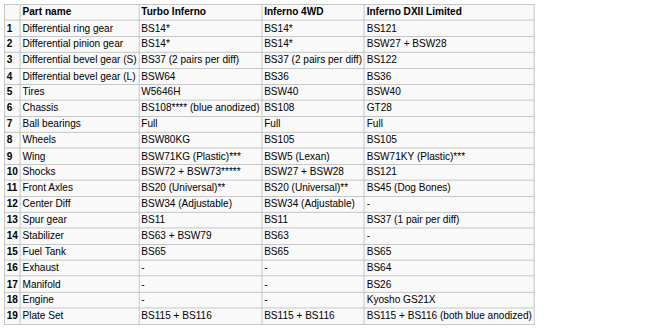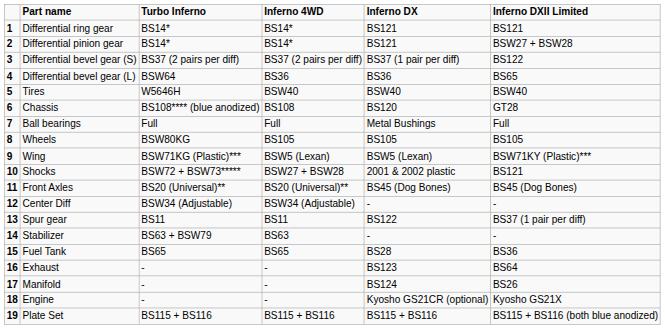 <table class="wikitable">
 <tr>
 <td> </td>
 <td><strong>Part name</strong></td>
 <td><strong>Turbo Inferno</strong></td>
 <td><strong>Inferno 4WD</strong></td>
+<td><strong>Inferno DX</strong></td>
 <td><strong>Inferno DXII Limited</strong></td>
 </tr>
 <tr>
 <td><strong>1</strong></td>
 <td>Differential ring gear</td>
 <td>BS14*</td>
 <td>BS14*</td>
 <td>BS121</td>
+<td>BS121</td>
 </tr>
 <tr>
 <td><strong>2</strong></td>
 <td>Differential pinion gear</td>
 <td>BS14*</td>
 <td>BS14*</td>
+<td>BS121</td>
 <td>BSW27 + BSW28</td>
 </tr>
 <tr>
 <td><strong>3</strong></td>
 <td>Differential bevel gear (S)</td>
 <td>BS37 (2 pairs per  diff)</td>
 <td>BS37 (2 pairs per  diff)</td>
+<td>BS37 (1 pair per diff)</td>
 <td>BS122</td>
 </tr>
 <tr>
 <td><strong>4</strong></td>
 <td>Differential bevel gear (L)</td>
 <td>BSW64</td>
 <td>BS36</td>
 <td>BS36</td>
+<td>BS65</td>
 </tr>
 <tr>
 <td><strong>5</strong></td>
 <td>Tires</td>
 <td>W5646H</td>
+<td>BSW40</td>
 <td>BSW40</td>
 <td>BSW40</td>
 </tr>
 <tr>
 <td><strong>6</strong></td>
 <td>Chassis</td>
 <td>BS108**** (blue anodized)</td>
 <td>BS108</td>
+<td>BS120</td>
 <td>GT28</td>
 </tr>
 <tr>
 <td><strong>7</strong></td>
 <td>Ball bearings</td>
 <td>Full</td>
 <td>Full</td>
+<td>Metal Bushings</td>
 <td>Full</td>
 </tr>
 <tr>
 <td><strong>8</strong></td>
 <td>Wheels</td>
 <td>BSW80KG</td>
 <td>BS105</td>
 <td>BS105</td>
+<td>BS105</td>
 </tr>
 <tr>
 <td><strong>9</strong></td>
 <td>Wing</td>
 <td>BSW71KG (Plastic)***</td>
+<td>BSW5 (Lexan)</td>
 <td>BSW5 (Lexan)</td>
 <td>BSW71KY (Plastic)***</td>
 </tr>
 <tr>
 <td><strong>10</strong></td>
 <td>Shocks</td>
 <td>BSW72 + BSW73*****</td>
 <td>BSW27 + BSW28</td>
+<td>2001 & 2002  plastic</td>
 <td>BS121</td>
 </tr>
 <tr>
 <td><strong>11</strong></td>
 <td>Front Axles</td>
 <td>BS20 (Universal)**</td>
 <td>BS20 (Universal)**</td>
 <td>BS45 (Dog Bones)</td>
+<td>BS45 (Dog Bones)</td>
 </tr>
 <tr>
 <td><strong>12</strong></td>
 <td>Center Diff</td>
 <td>BSW34 (Adjustable)</td>
 <td>BSW34 (Adjustable)</td>
 <td>-</td>
+<td>-</td>
 </tr>
 <tr>
 <td><strong>13</strong></td>
 <td>Spur gear</td>
 <td>BS11</td>
 <td>BS11</td>
+<td>BS122</td>
 <td>BS37 (1 pair per diff)</td>
 </tr>
 <tr>
 <td><strong>14</strong></td>
 <td>Stabilizer</td>
 <td>BS63 + BSW79</td>
 <td>BS63</td>
 <td>-</td>
+<td>-</td>
 </tr>
 <tr>
 <td><strong>15</strong></td>
 <td>Fuel Tank</td>
 <td>BS65</td>
 <td>BS65</td>
-<td>BS65</td>
+<td>BS28</td>
+<td>BS36</td>
 </tr>
 <tr>
 <td><strong>16</strong></td>
 <td>Exhaust</td>
 <td>-</td>
 <td>-</td>
+<td>BS123</td>
 <td>BS64</td>
 </tr>
 <tr>
 <td><strong>17</strong></td>
 <td>Manifold</td>
 <td>-</td>
 <td>-</td>
+<td>BS124</td>
 <td>BS26</td>
 </tr>
 <tr>
 <td><strong>18</strong></td>
 <td>Engine</td>
 <td>-</td>
 <td>-</td>
+<td>Kyosho GS21CR (optional)</td>
 <td>Kyosho GS21X</td>
 </tr>
 <tr>
 <td><strong>19</strong></td>
 <td>Plate Set</td>
 <td>BS115 + BS116</td>
 <td>BS115 + BS116</td>
+<td>BS115 + BS116</td>
 <td>BS115 + BS116 (both blue anodized)</td>
 </tr>
 </table>
